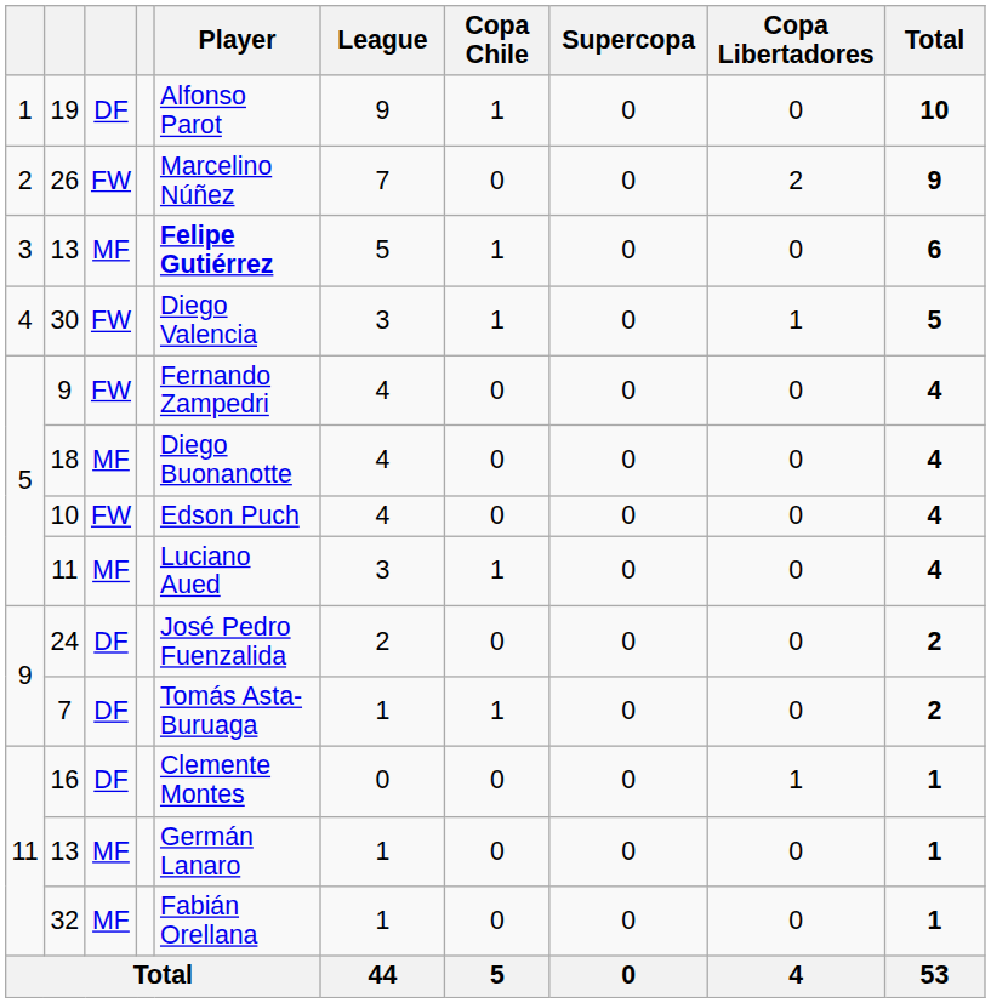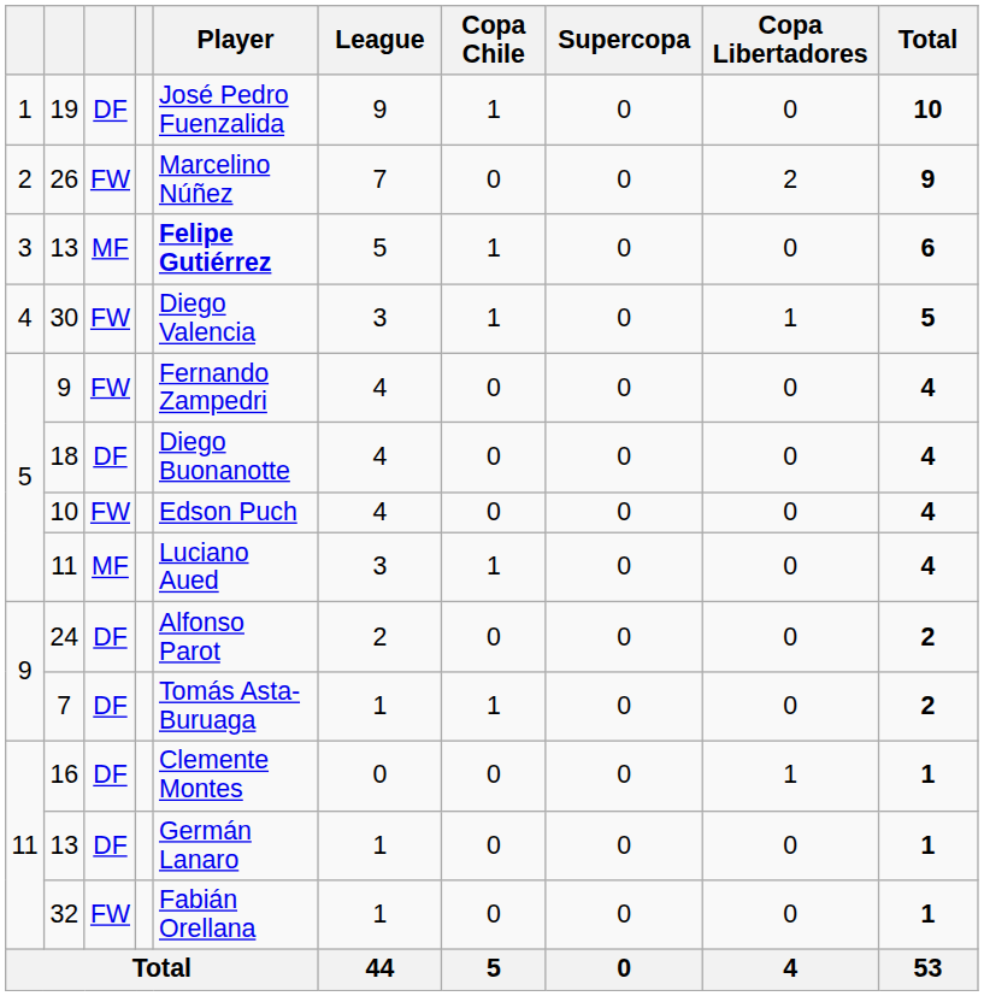 <table class="wikitable sortable" style="text-align:center">
 <tr>
 <th width=15></th>
 <th width=15></th>
 <th width=15></th>
 <th width=15></th>
 <th width=145>Player</th>
 <th width=120>League</th>
 <th width=120>Copa Chile</th>
 <th width=120>Supercopa</th>
 <th width=120>Copa<br>Libertadores</th>
 <th width=120>Total</th>
 </tr>
 <tr>
 <td>1</td>
 <td>19</td>
 <td><a href='#'>DF</a></td>
 <td></td>
-<td align="left"><a href='#'>Alfonso Parot</a></td>
+<td align="left"><a href='#'>José Pedro Fuenzalida</a></td>
 <td>9</td>
 <td>1</td>
 <td>0</td>
 <td>0</td>
 <td><strong>10</strong></td>
 </tr>
 <tr>
 <td>2</td>
 <td>26</td>
 <td><a href='#'>FW</a></td>
 <td></td>
 <td align="left"><a href='#'>Marcelino Núñez</a></td>
 <td>7</td>
 <td>0</td>
 <td>0</td>
 <td>2</td>
 <td><strong>9</strong></td>
 </tr>
 <tr>
 <td>3</td>
 <td>13</td>
 <td><a href='#'>MF</a></td>
 <td></td>
 <td align="left"><strong><a href='#'>Felipe Gutiérrez</a></strong></td>
 <td>5</td>
 <td>1</td>
 <td>0</td>
 <td>0</td>
 <td><strong>6</strong></td>
 </tr>
 <tr>
 <td>4</td>
 <td>30</td>
 <td><a href='#'>FW</a></td>
 <td></td>
 <td align="left"><a href='#'>Diego Valencia</a></td>
 <td>3</td>
 <td>1</td>
 <td>0</td>
 <td>1</td>
 <td><strong>5</strong></td>
 </tr>
 <tr>
 <td rowspan="4">5</td>
 <td>9</td>
 <td><a href='#'>FW</a></td>
 <td></td>
 <td align="left"><a href='#'>Fernando Zampedri</a></td>
 <td>4</td>
 <td>0</td>
 <td>0</td>
 <td>0</td>
 <td><strong>4</strong></td>
 </tr>
 <tr>
 <td>18</td>
-<td><a href='#'>MF</a></td>
+<td><a href='#'>DF</a></td>
 <td></td>
 <td align="left"><a href='#'>Diego Buonanotte</a></td>
 <td>4</td>
 <td>0</td>
 <td>0</td>
 <td>0</td>
 <td><strong>4</strong></td>
 </tr>
 <tr>
 <td>10</td>
 <td><a href='#'>FW</a></td>
 <td></td>
 <td align="left"><a href='#'>Edson Puch</a></td>
 <td>4</td>
 <td>0</td>
 <td>0</td>
 <td>0</td>
 <td><strong>4</strong></td>
 </tr>
 <tr>
 <td>11</td>
 <td><a href='#'>MF</a></td>
 <td></td>
 <td align="left"><a href='#'>Luciano Aued</a></td>
 <td>3</td>
 <td>1</td>
 <td>0</td>
 <td>0</td>
 <td><strong>4</strong></td>
 </tr>
 <tr>
 <td rowspan="2">9</td>
 <td>24</td>
 <td><a href='#'>DF</a></td>
 <td></td>
-<td align="left"><a href='#'>José Pedro Fuenzalida</a></td>
+<td align="left"><a href='#'>Alfonso Parot</a></td>
 <td>2</td>
 <td>0</td>
 <td>0</td>
 <td>0</td>
 <td><strong>2</strong></td>
 </tr>
 <tr>
 <td>7</td>
 <td><a href='#'>DF</a></td>
 <td></td>
 <td align="left"><a href='#'>Tomás Asta-Buruaga</a></td>
 <td>1</td>
 <td>1</td>
 <td>0</td>
 <td>0</td>
 <td><strong>2</strong></td>
 </tr>
 <tr>
 <td rowspan="3">11</td>
 <td>16</td>
 <td><a href='#'>DF</a></td>
 <td></td>
 <td align="left"><a href='#'>Clemente Montes</a></td>
 <td>0</td>
 <td>0</td>
 <td>0</td>
 <td>1</td>
 <td><strong>1</strong></td>
 </tr>
 <tr>
 <td>13</td>
-<td><a href='#'>MF</a></td>
+<td><a href='#'>DF</a></td>
 <td></td>
 <td align="left"><a href='#'>Germán Lanaro</a></td>
 <td>1</td>
 <td>0</td>
 <td>0</td>
 <td>0</td>
 <td><strong>1</strong></td>
 </tr>
 <tr>
 <td>32</td>
-<td><a href='#'>MF</a></td>
+<td><a href='#'>FW</a></td>
 <td></td>
 <td align="left"><a href='#'>Fabián Orellana</a></td>
 <td>1</td>
 <td>0</td>
 <td>0</td>
 <td>0</td>
 <td><strong>1</strong></td>
 </tr>
 <tr>
 <th colspan=5>Total</th>
 <th>44</th>
 <th>5</th>
 <th>0</th>
 <th>4</th>
 <th>53</th>
 </tr>
 </table>
